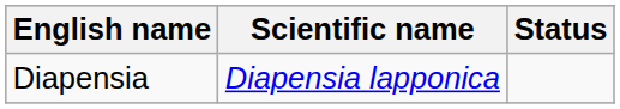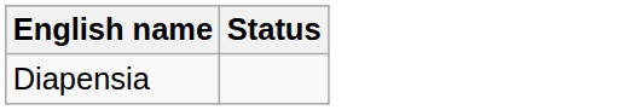 <table class="wikitable" |>
 <tr>
 <th>English name</th>
-<th>Scientific name</th>
 <th>Status</th>
 </tr>
 <tr>
 <td>Diapensia</td>
-<td><em><a href='#'>Diapensia lapponica</a></em></td>
 <td></td>
 </tr>
 </table>
